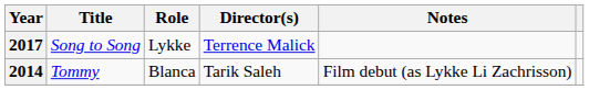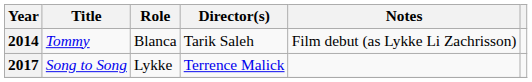 <table class="wikitable plainrowheaders sortable" style="margin-right: 0;">
 <tr>
 <th scope="col">Year</th>
 <th scope="col">Title</th>
 <th scope="col">Role</th>
 <th scope="col">Director(s)</th>
 <th scope="col" class="unsortable">Notes</th>
 <th scope="col" class="unsortable"></th>
 </tr>
 <tr>
+<th scope="row">2014</th>
+<td><em><a href='#'>Tommy</a></em></td>
+<td>Blanca</td>
+<td>Tarik Saleh</td>
+<td>Film debut (as Lykke Li Zachrisson)</td>
+<td></td>
+</tr>
+<tr>
 <th scope="row">2017</th>
 <td><em><a href='#'>Song to Song</a></em></td>
 <td>Lykke</td>
 <td><a href='#'>Terrence Malick</a></td>
 <td></td>
 <td></td>
 </tr>
 <tr>
-<th scope="row">2014</th>
-<td><em><a href='#'>Tommy</a></em></td>
-<td>Blanca</td>
-<td>Tarik Saleh</td>
-<td>Film debut (as Lykke Li Zachrisson)</td>
-<td></td>
-</tr>
-<tr>
 </tr>
 </table>
